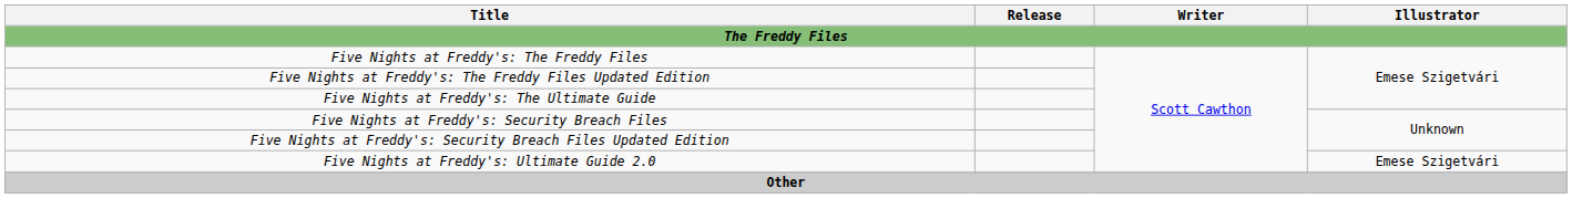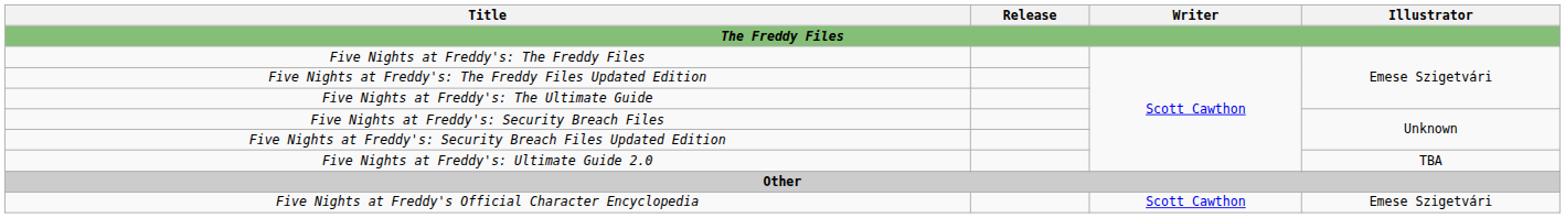 <table class="wikitable plainrowheaders sortable" style="text-align:center" border="1" width="100%">
 <tr>
 <th scope="col">Title</th>
 <th scope="col">Release</th>
 <th scope="col">Writer</th>
 <th scope="col">Illustrator</th>
 </tr>
 <tr>
 <th colspan="4" style="background:#85bf77"><em>The Freddy Files</em></th>
 </tr>
 <tr>
 <td><em>Five Nights at Freddy's: The Freddy Files</em></td>
 <td></td>
 <td rowspan="6"><a href='#'>Scott Cawthon</a></td>
 <td rowspan="3">Emese Szigetvári</td>
 </tr>
 <tr>
 <td><em>Five Nights at Freddy's: The Freddy Files Updated Edition</em></td>
 <td></td>
 </tr>
 <tr>
 <td><em>Five Nights at Freddy's: The Ultimate Guide</em></td>
 <td></td>
 </tr>
 <tr>
 <td><em>Five Nights at Freddy's: Security Breach Files</em></td>
 <td></td>
 <td rowspan="2">Unknown</td>
 </tr>
 <tr>
 <td><em>Five Nights at Freddy's: Security Breach Files Updated Edition</em></td>
 <td></td>
 </tr>
 <tr>
 <td><em>Five Nights at Freddy's: Ultimate Guide 2.0</em></td>
 <td></td>
-<td>Emese Szigetvári</td>
+<td>TBA</td>
 </tr>
 <tr>
 <th colspan="4" style="background:#ccc">Other</th>
 </tr>
+<tr>
+<td><em>Five Nights at Freddy's Official Character Encyclopedia</em></td>
+<td></td>
+<td><a href='#'>Scott Cawthon</a></td>
+<td>Emese Szigetvári</td>
+</tr>
 </table>
